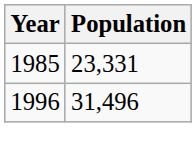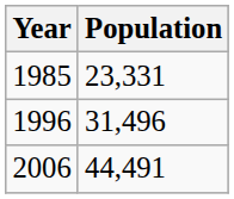 <table class="wikitable">
 <tr>
 <th>Year</th>
 <th>Population</th>
 </tr>
 <tr>
 <td>1985</td>
 <td>23,331</td>
 </tr>
 <tr>
 <td>1996</td>
 <td>31,496</td>
 </tr>
+<tr>
+<td>2006</td>
+<td>44,491</td>
+</tr>
 </table>
